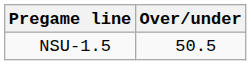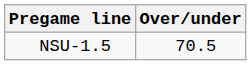 <table class="wikitable">
 <tr align="center">
 <th style=>Pregame line</th>
 <th style=>Over/under</th>
 </tr>
 <tr align="center">
 <td> NSU-1.5</td>
-<td> 50.5</td>
+<td> 70.5</td>
 </tr>
 </table>
